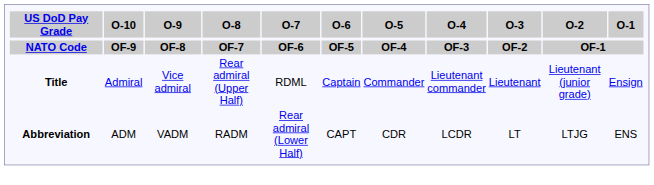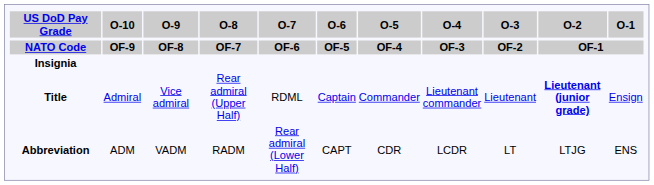 <table style="border:1px solid #8888aa; background-color:#f7f8ff; padding:5px; width:100%; font-size:95%; margin: 0px 12px 12px 0px;">
 <tr align=center>
 </tr>
 <tr style="background:#CCCCCC;">
 <th><strong><a href='#'>US DoD Pay Grade</a></strong></th>
 <th>O-10</th>
 <th>O-9</th>
 <th>O-8</th>
 <th>O-7</th>
 <th>O-6</th>
 <th>O-5</th>
 <th>O-4</th>
 <th>O-3</th>
 <th>O-2</th>
 <th>O-1</th>
 </tr>
 <tr align=center>
 </tr>
 <tr style="background:#CCCCCC;">
 <th><strong><a href='#'>NATO Code</a></strong></th>
 <th>OF-9</th>
 <th>OF-8</th>
 <th>OF-7</th>
 <th>OF-6</th>
 <th>OF-5</th>
 <th>OF-4</th>
 <th>OF-3</th>
 <th>OF-2</th>
 <th colspan=2>OF-1</th>
 </tr>
 <tr style="text-align:center;">
+<td><strong>Insignia</strong></td>
+<td></td>
+<td></td>
+<td></td>
+<td></td>
+<td></td>
+<td></td>
+<td></td>
+<td></td>
+<td></td>
+<td></td>
+</tr>
+<tr style="text-align:center;">
 <td><strong>Title</strong></td>
 <td><a href='#'>Admiral</a></td>
 <td><a href='#'>Vice admiral</a></td>
 <td><a href='#'>Rear admiral<br>(Upper Half)</a></td>
 <td>RDML</td>
 <td><a href='#'>Captain</a></td>
 <td><a href='#'>Commander</a></td>
 <td><a href='#'>Lieutenant<br>commander</a></td>
 <td><a href='#'>Lieutenant</a></td>
-<td><a href='#'>Lieutenant<br>(junior grade)</a></td>
+<td><strong><a href='#'>Lieutenant<br>(junior grade)</a></strong></td>
 <td><a href='#'>Ensign</a></td>
 </tr>
 <tr style="text-align:center;">
 <td><strong>Abbreviation</strong></td>
 <td>ADM</td>
 <td>VADM</td>
 <td>RADM</td>
 <td><a href='#'>Rear admiral<br>(Lower Half)</a></td>
 <td>CAPT</td>
 <td>CDR</td>
 <td>LCDR</td>
 <td>LT</td>
 <td>LTJG</td>
 <td>ENS</td>
 </tr>
 </table>
